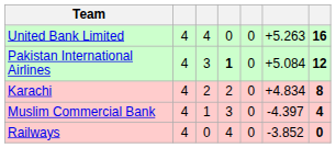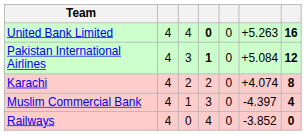 <table class="wikitable sortable" style="text-align:center";"font-size:95%">
 <tr>
 <th style="width:200px;">Team</th>
 <th style="width:20px;"></th>
 <th style="width:20px;"></th>
 <th style="width:20px;"></th>
 <th style="width:20px;"></th>
 <th style="width:45px;"></th>
 <th style="width:20px;"></th>
 </tr>
 <tr bgcolor="#ccffcc">
 <td style="text-align:left"><a href='#'>United Bank Limited</a></td>
 <td>4</td>
 <td>4</td>
-<td>0</td>
+<td><strong>0</strong></td>
 <td>0</td>
 <td>+5.263</td>
 <td><strong>16</strong></td>
 </tr>
 <tr bgcolor="#ccffcc">
 <td style="text-align:left"><a href='#'>Pakistan International Airlines</a></td>
 <td>4</td>
 <td>3</td>
 <td><strong>1</strong></td>
 <td>0</td>
 <td>+5.084</td>
 <td><strong>12</strong></td>
 </tr>
 <tr bgcolor="#ffcccc">
 <td style="text-align:left"><a href='#'>Karachi</a></td>
 <td>4</td>
 <td>2</td>
 <td>2</td>
 <td>0</td>
-<td>+4.834</td>
+<td>+4.074</td>
 <td><strong>8</strong></td>
 </tr>
 <tr bgcolor="#ffcccc">
 <td style="text-align:left"><a href='#'>Muslim Commercial Bank</a></td>
 <td>4</td>
 <td>1</td>
 <td>3</td>
 <td>0</td>
 <td>-4.397</td>
 <td><strong>4</strong></td>
 </tr>
 <tr bgcolor="#ffcccc">
 <td style="text-align:left"><a href='#'>Railways</a></td>
 <td>4</td>
 <td>0</td>
 <td>4</td>
 <td>0</td>
 <td>-3.852</td>
 <td><strong>0</strong></td>
 </tr>
 </table>
